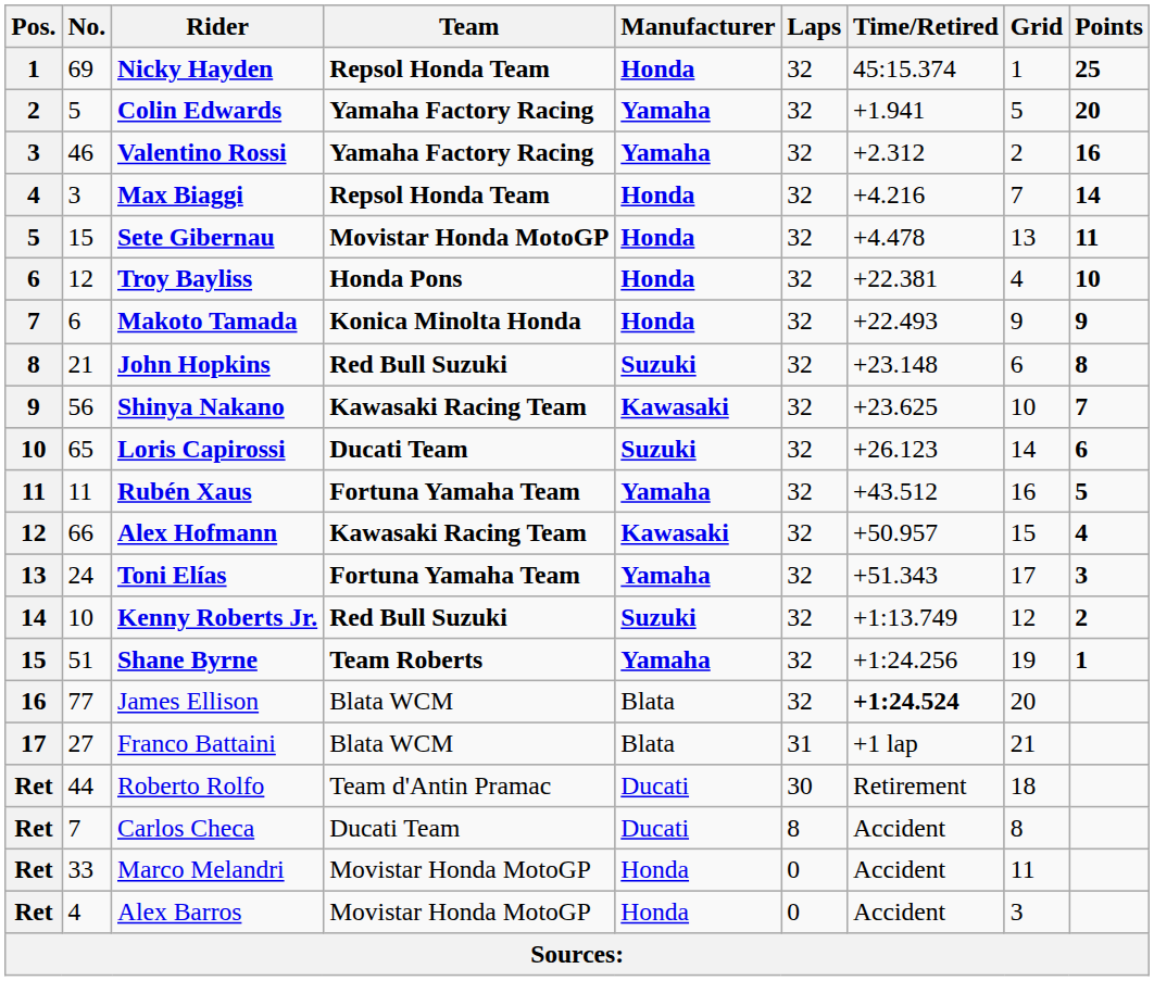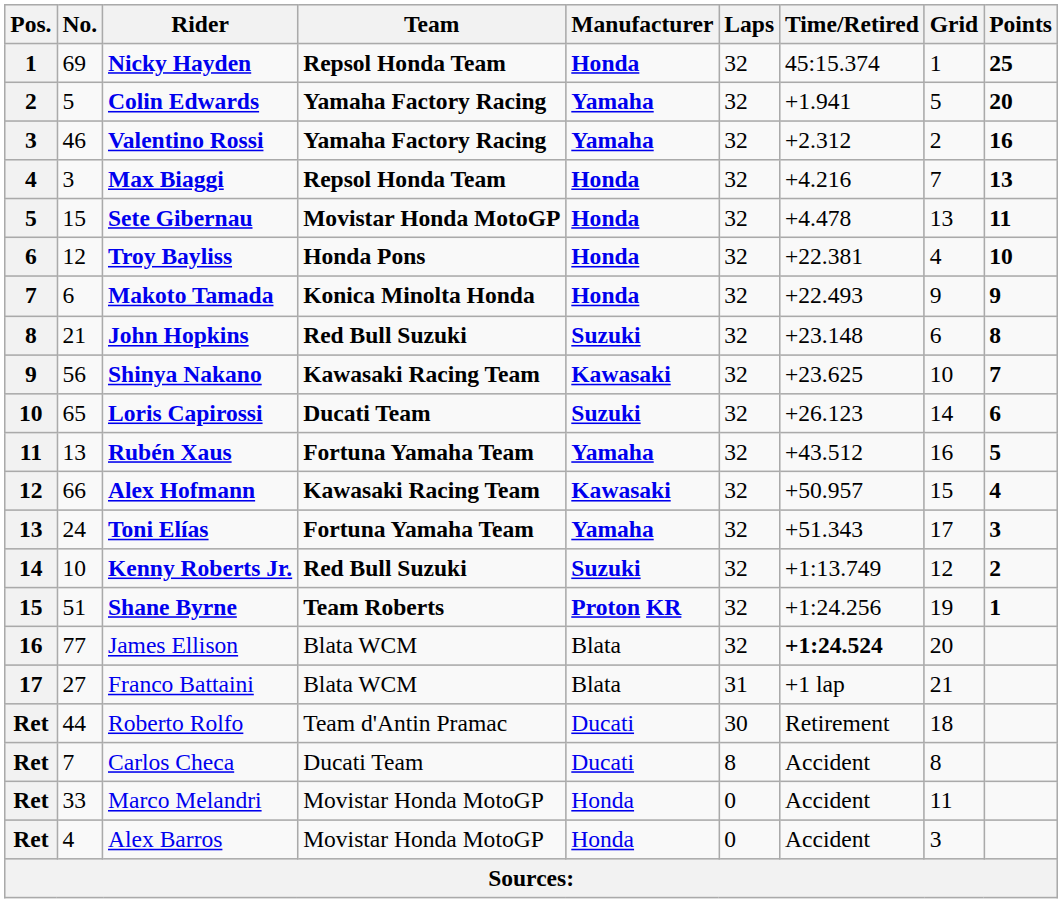 <table class="wikitable" style="font-size: 95%;">
 <tr>
 <th>Pos.</th>
 <th>No.</th>
 <th>Rider</th>
 <th>Team</th>
 <th>Manufacturer</th>
 <th>Laps</th>
 <th>Time/Retired</th>
 <th>Grid</th>
 <th>Points</th>
 </tr>
 <tr>
 <th>1</th>
 <td>69</td>
 <td> <strong><a href='#'>Nicky Hayden</a></strong></td>
 <td><strong>Repsol Honda Team</strong></td>
 <td><strong><a href='#'>Honda</a></strong></td>
 <td>32</td>
 <td>45:15.374</td>
 <td>1</td>
 <td><strong>25</strong></td>
 </tr>
 <tr>
 <th>2</th>
 <td>5</td>
 <td> <strong><a href='#'>Colin Edwards</a></strong></td>
 <td><strong>Yamaha Factory Racing</strong></td>
 <td><strong><a href='#'>Yamaha</a></strong></td>
 <td>32</td>
 <td>+1.941</td>
 <td>5</td>
 <td><strong>20</strong></td>
 </tr>
 <tr>
 <th>3</th>
 <td>46</td>
 <td> <strong><a href='#'>Valentino Rossi</a></strong></td>
 <td><strong>Yamaha Factory Racing</strong></td>
 <td><strong><a href='#'>Yamaha</a></strong></td>
 <td>32</td>
 <td>+2.312</td>
 <td>2</td>
 <td><strong>16</strong></td>
 </tr>
 <tr>
 <th>4</th>
 <td>3</td>
 <td> <strong><a href='#'>Max Biaggi</a></strong></td>
 <td><strong>Repsol Honda Team</strong></td>
 <td><strong><a href='#'>Honda</a></strong></td>
 <td>32</td>
 <td>+4.216</td>
 <td>7</td>
-<td><strong>14</strong></td>
+<td><strong>13</strong></td>
 </tr>
 <tr>
 <th>5</th>
 <td>15</td>
 <td> <strong><a href='#'>Sete Gibernau</a></strong></td>
 <td><strong>Movistar Honda MotoGP</strong></td>
 <td><strong><a href='#'>Honda</a></strong></td>
 <td>32</td>
 <td>+4.478</td>
 <td>13</td>
 <td><strong>11</strong></td>
 </tr>
 <tr>
 <th>6</th>
 <td>12</td>
 <td> <strong><a href='#'>Troy Bayliss</a></strong></td>
 <td><strong>Honda Pons</strong></td>
 <td><strong><a href='#'>Honda</a></strong></td>
 <td>32</td>
 <td>+22.381</td>
 <td>4</td>
 <td><strong>10</strong></td>
 </tr>
 <tr>
 <th>7</th>
 <td>6</td>
 <td> <strong><a href='#'>Makoto Tamada</a></strong></td>
 <td><strong>Konica Minolta Honda</strong></td>
 <td><strong><a href='#'>Honda</a></strong></td>
 <td>32</td>
 <td>+22.493</td>
 <td>9</td>
 <td><strong>9</strong></td>
 </tr>
 <tr>
 <th>8</th>
 <td>21</td>
 <td> <strong><a href='#'>John Hopkins</a></strong></td>
 <td><strong>Red Bull Suzuki</strong></td>
 <td><strong><a href='#'>Suzuki</a></strong></td>
 <td>32</td>
 <td>+23.148</td>
 <td>6</td>
 <td><strong>8</strong></td>
 </tr>
 <tr>
 <th>9</th>
 <td>56</td>
 <td> <strong><a href='#'>Shinya Nakano</a></strong></td>
 <td><strong>Kawasaki Racing Team</strong></td>
 <td><strong><a href='#'>Kawasaki</a></strong></td>
 <td>32</td>
 <td>+23.625</td>
 <td>10</td>
 <td><strong>7</strong></td>
 </tr>
 <tr>
 <th>10</th>
 <td>65</td>
 <td> <strong><a href='#'>Loris Capirossi</a></strong></td>
 <td><strong>Ducati Team</strong></td>
 <td><strong><a href='#'>Suzuki</a></strong></td>
 <td>32</td>
 <td>+26.123</td>
 <td>14</td>
 <td><strong>6</strong></td>
 </tr>
 <tr>
 <th>11</th>
-<td>11</td>
+<td>13</td>
 <td> <strong><a href='#'>Rubén Xaus</a></strong></td>
 <td><strong>Fortuna Yamaha Team</strong></td>
 <td><strong><a href='#'>Yamaha</a></strong></td>
 <td>32</td>
 <td>+43.512</td>
 <td>16</td>
 <td><strong>5</strong></td>
 </tr>
 <tr>
 <th>12</th>
 <td>66</td>
 <td> <strong><a href='#'>Alex Hofmann</a></strong></td>
 <td><strong>Kawasaki Racing Team</strong></td>
 <td><strong><a href='#'>Kawasaki</a></strong></td>
 <td>32</td>
 <td>+50.957</td>
 <td>15</td>
 <td><strong>4</strong></td>
 </tr>
 <tr>
 <th>13</th>
 <td>24</td>
 <td> <strong><a href='#'>Toni Elías</a></strong></td>
 <td><strong>Fortuna Yamaha Team</strong></td>
 <td><strong><a href='#'>Yamaha</a></strong></td>
 <td>32</td>
 <td>+51.343</td>
 <td>17</td>
 <td><strong>3</strong></td>
 </tr>
 <tr>
 <th>14</th>
 <td>10</td>
 <td> <strong><a href='#'>Kenny Roberts Jr.</a></strong></td>
 <td><strong>Red Bull Suzuki</strong></td>
 <td><strong><a href='#'>Suzuki</a></strong></td>
 <td>32</td>
 <td>+1:13.749</td>
 <td>12</td>
 <td><strong>2</strong></td>
 </tr>
 <tr>
 <th>15</th>
 <td>51</td>
 <td> <strong><a href='#'>Shane Byrne</a></strong></td>
 <td><strong>Team Roberts</strong></td>
-<td><strong><a href='#'>Yamaha</a></strong></td>
+<td><strong><a href='#'>Proton</a> <a href='#'>KR</a></strong></td>
 <td>32</td>
 <td>+1:24.256</td>
 <td>19</td>
 <td><strong>1</strong></td>
 </tr>
 <tr>
 <th>16</th>
 <td>77</td>
 <td> <a href='#'>James Ellison</a></td>
 <td>Blata WCM</td>
 <td>Blata</td>
 <td>32</td>
 <td><strong>+1:24.524</strong></td>
 <td>20</td>
 <td></td>
 </tr>
 <tr>
 <th>17</th>
 <td>27</td>
 <td> <a href='#'>Franco Battaini</a></td>
 <td>Blata WCM</td>
 <td>Blata</td>
 <td>31</td>
 <td>+1 lap</td>
 <td>21</td>
 <td></td>
 </tr>
 <tr>
 <th>Ret</th>
 <td>44</td>
 <td> <a href='#'>Roberto Rolfo</a></td>
 <td>Team d'Antin Pramac</td>
 <td><a href='#'>Ducati</a></td>
 <td>30</td>
 <td>Retirement</td>
 <td>18</td>
 <td></td>
 </tr>
 <tr>
 <th>Ret</th>
 <td>7</td>
 <td> <a href='#'>Carlos Checa</a></td>
 <td>Ducati Team</td>
 <td><a href='#'>Ducati</a></td>
 <td>8</td>
 <td>Accident</td>
 <td>8</td>
 <td></td>
 </tr>
 <tr>
 <th>Ret</th>
 <td>33</td>
 <td> <a href='#'>Marco Melandri</a></td>
 <td>Movistar Honda MotoGP</td>
 <td><a href='#'>Honda</a></td>
 <td>0</td>
 <td>Accident</td>
 <td>11</td>
 <td></td>
 </tr>
 <tr>
 <th>Ret</th>
 <td>4</td>
 <td> <a href='#'>Alex Barros</a></td>
 <td>Movistar Honda MotoGP</td>
 <td><a href='#'>Honda</a></td>
 <td>0</td>
 <td>Accident</td>
 <td>3</td>
 <td></td>
 </tr>
 <tr>
 <th colspan=9>Sources:</th>
 </tr>
 </table>
